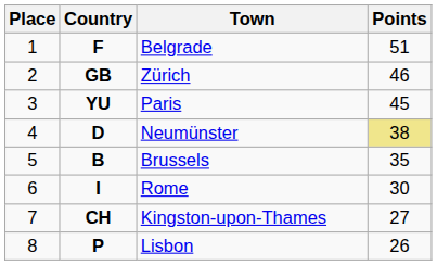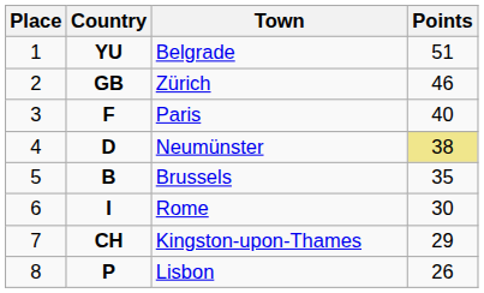 <table class="wikitable">
 <tr>
 <th width="25">Place</th>
 <th width="25">Country</th>
 <th width="200">Town</th>
 <th width="25">Points</th>
 </tr>
 <tr>
 <td align="center">1</td>
-<td align="center"><strong>F</strong></td>
+<td align="center"><strong>YU</strong></td>
 <td align="left"><a href='#'>Belgrade</a></td>
 <td align="center">51</td>
 </tr>
 <tr>
 <td align="center">2</td>
 <td align="center"><strong>GB</strong></td>
 <td align="left"><a href='#'>Zürich</a></td>
 <td align="center">46</td>
 </tr>
 <tr>
 <td align="center">3</td>
-<td align="center"><strong>YU</strong></td>
+<td align="center"><strong>F</strong></td>
 <td align="left"><a href='#'>Paris</a></td>
-<td align="center">45</td>
+<td align="center">40</td>
 </tr>
 <tr>
 <td align="center">4</td>
 <td align="center"><strong>D</strong></td>
 <td align="left"><a href='#'>Neumünster</a></td>
 <td align="center" style="background: khaki;">38</td>
 </tr>
 <tr>
 <td align="center">5</td>
 <td align="center"><strong>B</strong></td>
 <td align="left"><a href='#'>Brussels</a></td>
 <td align="center">35</td>
 </tr>
 <tr>
 <td align="center">6</td>
 <td align="center"><strong>I</strong></td>
 <td align="left"><a href='#'>Rome</a></td>
 <td align="center">30</td>
 </tr>
 <tr>
 <td align="center">7</td>
 <td align="center"><strong>CH</strong></td>
 <td align="left"><a href='#'>Kingston-upon-Thames</a></td>
-<td align="center">27</td>
+<td align="center">29</td>
 </tr>
 <tr>
 <td align="center">8</td>
 <td align="center"><strong>P</strong></td>
 <td align="left"><a href='#'>Lisbon</a></td>
 <td align="center">26</td>
 </tr>
 </table>
